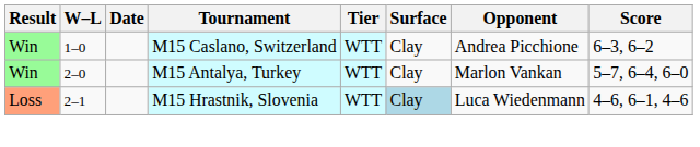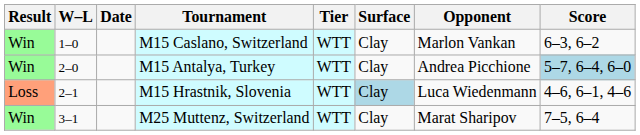 <table class="sortable wikitable">
 <tr>
 <th>Result</th>
 <th class="unsortable">W–L</th>
 <th>Date</th>
 <th>Tournament</th>
 <th>Tier</th>
 <th>Surface</th>
 <th>Opponent</th>
 <th class="unsortable">Score</th>
 </tr>
 <tr>
 <td bgcolor=98FB98>Win</td>
 <td><small>1–0</small></td>
 <td></td>
 <td style="background:#cffcff;">M15 Caslano, Switzerland</td>
 <td style="background:#cffcff;">WTT</td>
 <td>Clay</td>
-<td> Andrea Picchione</td>
+<td> Marlon Vankan</td>
 <td>6–3, 6–2</td>
 </tr>
 <tr>
 <td bgcolor=98FB98>Win</td>
 <td><small>2–0</small></td>
 <td></td>
 <td style="background:#cffcff;">M15 Antalya, Turkey</td>
 <td style="background:#cffcff;">WTT</td>
 <td>Clay</td>
-<td> Marlon Vankan</td>
-<td>5–7, 6–4, 6–0</td>
+<td> Andrea Picchione</td>
+<td style="background: lightblue;">5–7, 6–4, 6–0</td>
 </tr>
 <tr>
 <td bgcolor=FFA07A>Loss</td>
 <td><small>2–1</small></td>
 <td></td>
 <td style="background:#cffcff;">M15 Hrastnik, Slovenia</td>
 <td style="background:#cffcff;">WTT</td>
 <td style="background: lightblue;">Clay</td>
 <td> Luca Wiedenmann</td>
 <td>4–6, 6–1, 4–6</td>
 </tr>
+<tr>
+<td bgcolor=98FB98>Win</td>
+<td><small>3–1</small></td>
+<td></td>
+<td style="background:#cffcff;">M25 Muttenz, Switzerland</td>
+<td style="background:#cffcff;">WTT</td>
+<td>Clay</td>
+<td> Marat Sharipov</td>
+<td>7–5, 6–4</td>
+</tr>
 </table>
